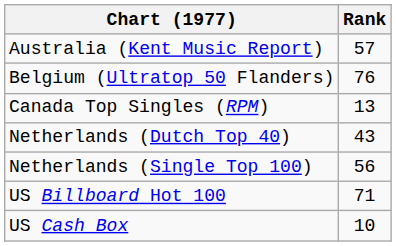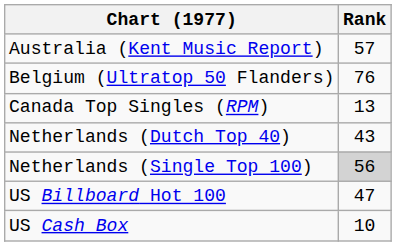 <table class="wikitable sortable">
 <tr>
 <th>Chart (1977)</th>
 <th>Rank</th>
 </tr>
 <tr>
 <td>Australia (<a href='#'>Kent Music Report</a>)</td>
 <td align="center">57</td>
 </tr>
 <tr>
 <td>Belgium (<a href='#'>Ultratop 50</a> Flanders)</td>
 <td align="center">76</td>
 </tr>
 <tr>
 <td>Canada Top Singles (<em><a href='#'>RPM</a></em>)</td>
 <td align="center">13</td>
 </tr>
 <tr>
 <td>Netherlands (<a href='#'>Dutch Top 40</a>)</td>
 <td align="center">43</td>
 </tr>
 <tr>
 <td>Netherlands (<a href='#'>Single Top 100</a>)</td>
-<td align="center">56</td>
+<td align="center" style="background: lightgrey;">56</td>
 </tr>
 <tr>
 <td>US <a href='#'><em>Billboard</em> Hot 100</a></td>
-<td align="center">71</td>
+<td align="center">47</td>
 </tr>
 <tr>
 <td>US <em><a href='#'>Cash Box</a></em></td>
 <td align="center">10</td>
 </tr>
 </table>
